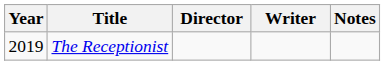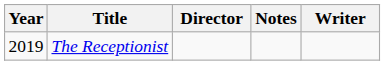 <table class="wikitable">
 <tr>
 <th>Year</th>
 <th>Title</th>
 <th style="width:65px;">Director</th>
+<th>Notes</th>
 <th style="width:65px;">Writer</th>
-<th>Notes</th>
 </tr>
 <tr>
 <td>2019</td>
 <td><em><a href='#'>The Receptionist</a></em></td>
 <td></td>
 <td></td>
 <td></td>
 </tr>
 </table>
